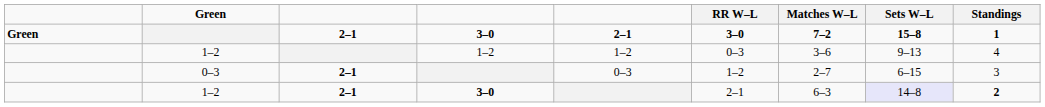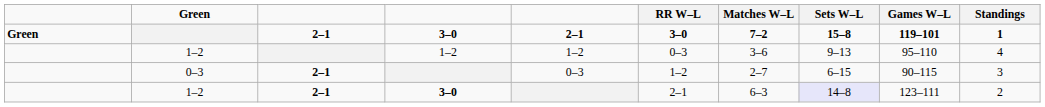 <table class="wikitable" style="width: 100%; text-align:center; font-size:90%">
 <tr>
 <td width=130></td>
 <td width=130><strong> Green</strong></td>
 <td width=130></td>
 <td width=130></td>
 <td width=130></td>
 <th width=80>RR W–L</th>
 <th width=80>Matches W–L</th>
 <th width=80>Sets W–L</th>
+<th width=80>Games W–L</th>
 <th width=80>Standings</th>
 </tr>
 <tr>
 <td style="text-align:left;"><strong> Green</strong></td>
 <th bgcolor="ededed"></th>
 <td><strong>2–1</strong></td>
 <td><strong>3–0</strong></td>
 <td><strong>2–1 </strong></td>
 <td><strong>3–0</strong></td>
 <td><strong>7–2</strong></td>
 <td><strong>15–8</strong></td>
+<td><strong>119–101</strong></td>
 <td><strong>1 </strong></td>
 </tr>
 <tr>
 <td style="text-align:left;"></td>
 <td>1–2</td>
 <th bgcolor="ededed"></th>
 <td>1–2</td>
 <td>1–2</td>
 <td>0–3</td>
 <td>3–6</td>
 <td>9–13</td>
+<td>95–110</td>
 <td>4</td>
 </tr>
 <tr>
 <td style="text-align:left;"></td>
 <td>0–3</td>
 <td><strong>2–1</strong></td>
 <th bgcolor="ededed"></th>
 <td>0–3</td>
 <td>1–2</td>
 <td>2–7</td>
 <td>6–15</td>
+<td>90–115</td>
 <td>3</td>
 </tr>
 <tr>
 <td style="text-align:left;"></td>
 <td>1–2</td>
 <td><strong>2–1</strong></td>
 <td><strong>3–0</strong></td>
 <th bgcolor="ededed"></th>
 <td>2–1</td>
 <td>6–3</td>
 <td style="background: lavender;">14–8</td>
-<td><strong>2</strong></td>
+<td>123–111</td>
+<td>2</td>
 </tr>
 </table>
